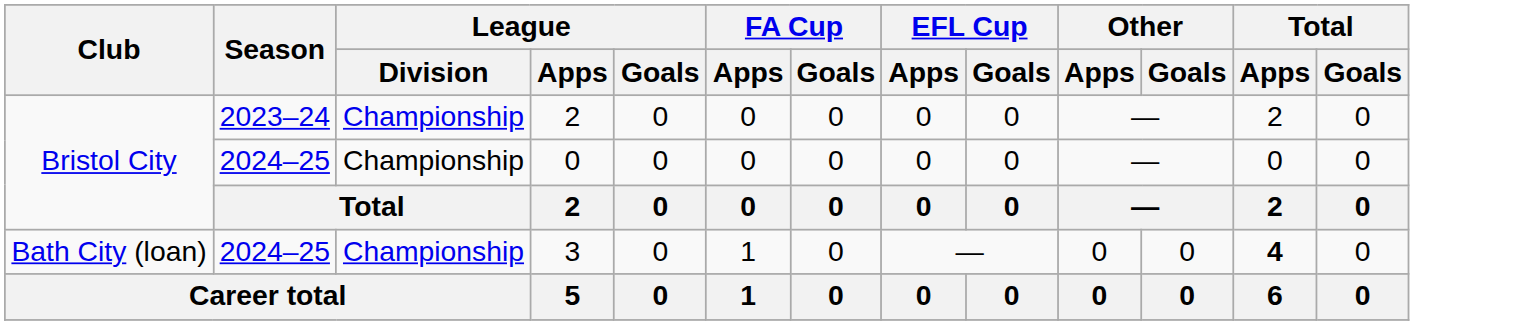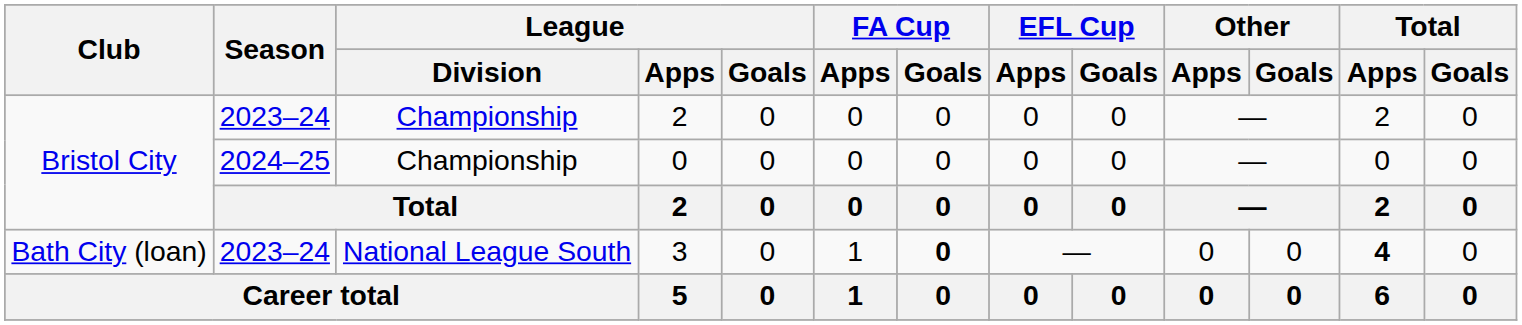 <table class=wikitable style="text-align: center">
 <tr>
 <th rowspan=2>Club</th>
 <th rowspan=2>Season</th>
 <th colspan=3>League</th>
 <th colspan=2><a href='#'>FA Cup</a></th>
 <th colspan=2><a href='#'>EFL Cup</a></th>
 <th colspan=2>Other</th>
 <th colspan=2>Total</th>
 </tr>
 <tr>
 <th>Division</th>
 <th>Apps</th>
 <th>Goals</th>
 <th>Apps</th>
 <th>Goals</th>
 <th>Apps</th>
 <th>Goals</th>
 <th>Apps</th>
 <th>Goals</th>
 <th>Apps</th>
 <th>Goals</th>
 </tr>
 <tr>
 <td rowspan=3><a href='#'>Bristol City</a></td>
 <td><a href='#'>2023–24</a></td>
 <td><a href='#'>Championship</a></td>
 <td>2</td>
 <td>0</td>
 <td>0</td>
 <td>0</td>
 <td>0</td>
 <td>0</td>
 <td colspan=2>—</td>
 <td>2</td>
 <td>0</td>
 </tr>
 <tr>
 <td><a href='#'>2024–25</a></td>
 <td>Championship</td>
 <td>0</td>
 <td>0</td>
 <td>0</td>
 <td>0</td>
 <td>0</td>
 <td>0</td>
 <td colspan=2>—</td>
 <td>0</td>
 <td>0</td>
 </tr>
 <tr>
 <th colspan=2>Total</th>
 <th>2</th>
 <th>0</th>
 <th>0</th>
 <th>0</th>
 <th>0</th>
 <th>0</th>
 <th colspan=2>—</th>
 <th>2</th>
 <th>0</th>
 </tr>
 <tr>
 <td><a href='#'>Bath City</a> (loan)</td>
-<td><a href='#'>2024–25</a></td>
-<td><a href='#'>Championship</a></td>
+<td><a href='#'>2023–24</a></td>
+<td><a href='#'>National League South</a></td>
 <td>3</td>
 <td>0</td>
 <td>1</td>
-<td>0</td>
+<td><strong>0</strong></td>
 <td colspan=2>—</td>
 <td>0</td>
 <td>0</td>
 <td><strong>4</strong></td>
 <td>0</td>
 </tr>
 <tr>
 <th colspan=3>Career total</th>
 <th>5</th>
 <th>0</th>
 <th>1</th>
 <th>0</th>
 <th>0</th>
 <th>0</th>
 <th>0</th>
 <th>0</th>
 <th>6</th>
 <th>0</th>
 </tr>
 </table>
